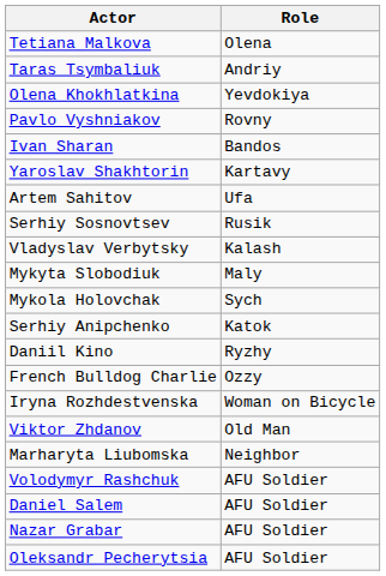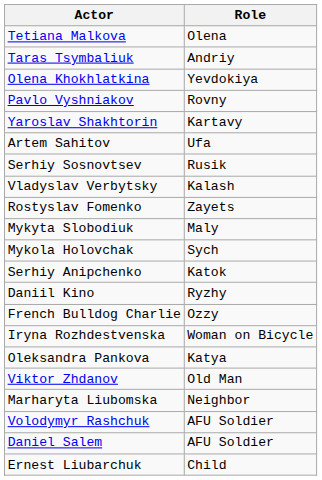 <table class="wikitable">
 <tr>
 <th>Actor</th>
 <th>Role</th>
 </tr>
 <tr>
 <td><a href='#'>Tetiana Malkova</a></td>
 <td>Olena</td>
 </tr>
 <tr>
 <td><a href='#'>Taras Tsymbaliuk</a></td>
 <td>Andriy</td>
 </tr>
 <tr>
 <td><a href='#'>Olena Khokhlatkina</a></td>
 <td>Yevdokiya</td>
 </tr>
 <tr>
 <td><a href='#'>Pavlo Vyshniakov</a></td>
 <td>Rovny</td>
 </tr>
 <tr>
-<td><a href='#'>Ivan Sharan</a></td>
-<td>Bandos</td>
-</tr>
-<tr>
 <td><a href='#'>Yaroslav Shakhtorin</a></td>
 <td>Kartavy</td>
 </tr>
 <tr>
 <td>Artem Sahitov</td>
 <td>Ufa</td>
 </tr>
 <tr>
 <td>Serhiy Sosnovtsev</td>
 <td>Rusik</td>
 </tr>
 <tr>
 <td>Vladyslav Verbytsky</td>
 <td>Kalash</td>
+</tr>
+<tr>
+<td>Rostyslav Fomenko</td>
+<td>Zayets</td>
 </tr>
 <tr>
 <td>Mykyta Slobodiuk</td>
 <td>Maly</td>
 </tr>
 <tr>
 <td>Mykola Holovchak</td>
 <td>Sych</td>
 </tr>
 <tr>
 <td>Serhiy Anipchenko</td>
 <td>Katok</td>
 </tr>
 <tr>
 <td>Daniil Kino</td>
 <td>Ryzhy</td>
 </tr>
 <tr>
 <td>French Bulldog Charlie</td>
 <td>Ozzy</td>
 </tr>
 <tr>
 <td>Iryna Rozhdestvenska</td>
 <td>Woman on Bicycle</td>
 </tr>
 <tr>
+<td>Oleksandra Pankova</td>
+<td>Katya</td>
+</tr>
+<tr>
 <td><a href='#'>Viktor Zhdanov</a></td>
 <td>Old Man</td>
 </tr>
 <tr>
 <td>Marharyta Liubomska</td>
 <td>Neighbor</td>
 </tr>
 <tr>
 <td><a href='#'>Volodymyr Rashchuk</a></td>
 <td>AFU Soldier</td>
 </tr>
 <tr>
 <td><a href='#'>Daniel Salem</a></td>
 <td>AFU Soldier</td>
 </tr>
 <tr>
-<td><a href='#'>Nazar Grabar</a></td>
-<td>AFU Soldier</td>
-</tr>
-<tr>
-<td><a href='#'>Oleksandr Pecherytsia</a></td>
-<td>AFU Soldier</td>
+<td>Ernest Liubarchuk</td>
+<td>Child</td>
 </tr>
 </table>
